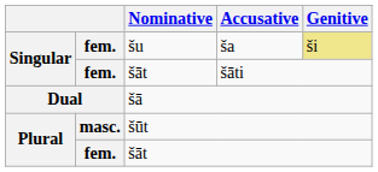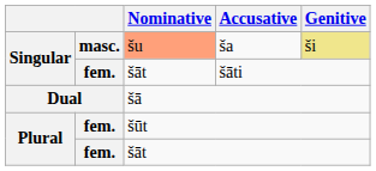 <table class="wikitable">
 <tr>
 <th colspan="2"></th>
 <th><a href='#'>Nominative</a></th>
 <th><a href='#'>Accusative</a></th>
 <th><a href='#'>Genitive</a></th>
 </tr>
 <tr>
 <th rowspan="2">Singular</th>
-<th>fem.</th>
-<td>šu</td>
+<th>masc.</th>
+<td style="background: lightsalmon;">šu</td>
 <td>ša</td>
 <td style="background: khaki;">ši</td>
 </tr>
 <tr>
 <th>fem.</th>
 <td>šāt</td>
 <td colspan="2">šāti</td>
 </tr>
 <tr>
 <th colspan="2">Dual</th>
 <td colspan="3">šā</td>
 </tr>
 <tr>
 <th rowspan="2">Plural</th>
-<th>masc.</th>
+<th>fem.</th>
 <td colspan="3">šūt</td>
 </tr>
 <tr>
 <th>fem.</th>
 <td colspan="3">šāt</td>
 </tr>
 </table>
